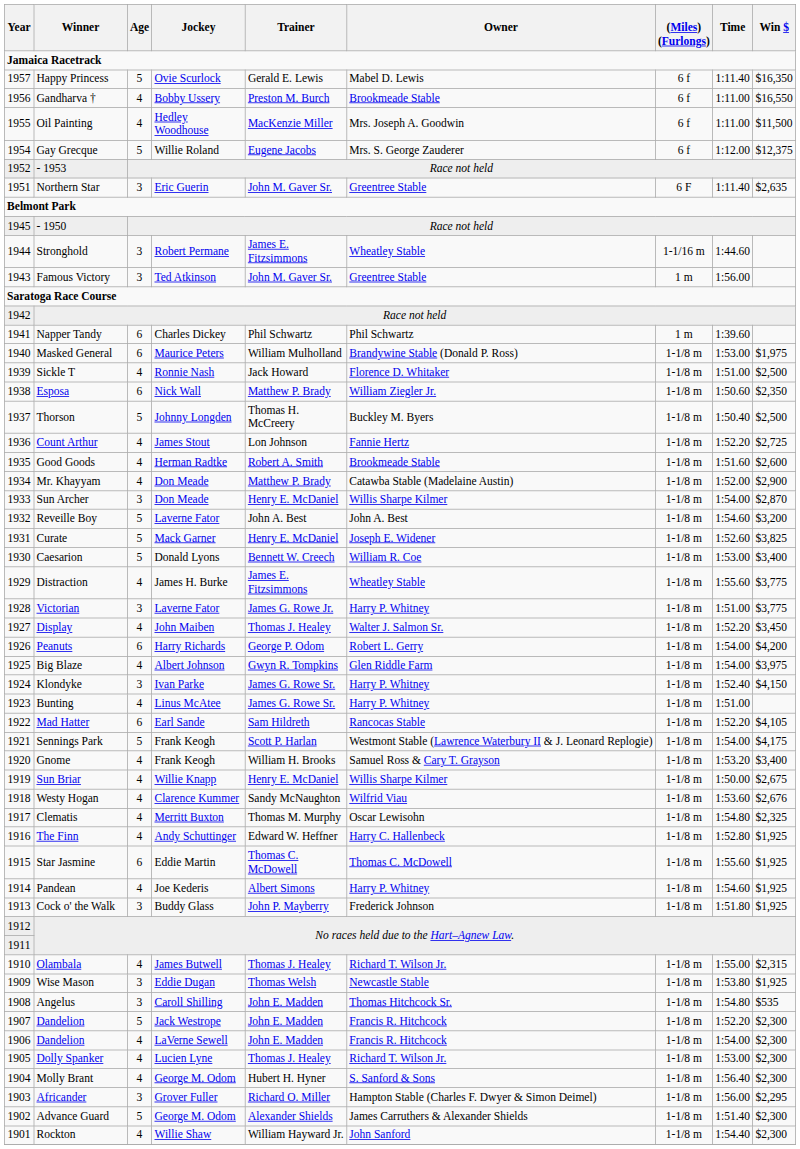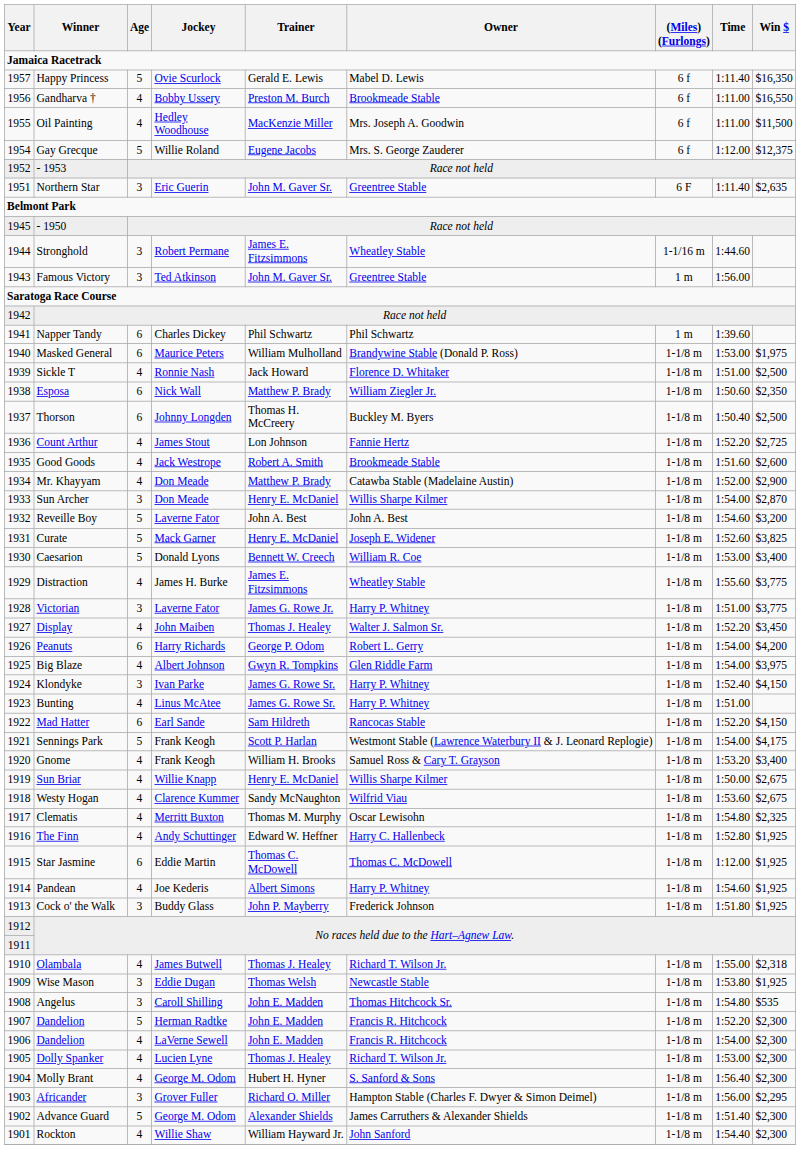 <table class="wikitable sortable" style="font-size:90%">
 <tr>
 <th style="width:30px">Year</th>
 <th style="width:110px">Winner</th>
 <th style="width:20px">Age</th>
 <th style="width:110px">Jockey</th>
 <th style="width:120px">Trainer</th>
 <th>Owner<br></th>
 <th style="width:35px"><br> <span>(<a href='#'>Miles</a>)<br>(<a href='#'>Furlongs</a>)</span></th>
 <th style="width:25px">Time</th>
 <th style="width:25px">Win <a href='#'>$</a></th>
 </tr>
 <tr>
 <td align=left  colspan=9><strong>Jamaica Racetrack</strong></td>
 </tr>
 <tr>
 <td align=center>1957</td>
 <td>Happy Princess</td>
 <td align=center>5</td>
 <td><a href='#'>Ovie Scurlock</a></td>
 <td>Gerald E. Lewis</td>
 <td>Mabel D. Lewis</td>
 <td align=center>6 f</td>
 <td align=center>1:11.40</td>
 <td>$16,350</td>
 </tr>
 <tr>
 <td align=center>1956</td>
 <td>Gandharva †</td>
 <td align=center>4</td>
 <td><a href='#'>Bobby Ussery</a></td>
 <td><a href='#'>Preston M. Burch</a></td>
 <td><a href='#'>Brookmeade Stable</a></td>
 <td align=center>6 f</td>
 <td align=center>1:11.00</td>
 <td>$16,550</td>
 </tr>
 <tr>
 <td align=center>1955</td>
 <td>Oil Painting</td>
 <td align=center>4</td>
 <td><a href='#'>Hedley Woodhouse</a></td>
 <td><a href='#'>MacKenzie Miller</a></td>
 <td>Mrs. Joseph A. Goodwin</td>
 <td align=center>6 f</td>
 <td align=center>1:11.00</td>
 <td>$11,500</td>
 </tr>
 <tr>
 <td align=center>1954</td>
 <td>Gay Grecque</td>
 <td align=center>5</td>
 <td>Willie Roland</td>
 <td><a href='#'>Eugene Jacobs</a></td>
 <td>Mrs. S. George Zauderer</td>
 <td align=center>6 f</td>
 <td align=center>1:12.00</td>
 <td>$12,375</td>
 </tr>
 <tr bgcolor="#eeeeee">
 <td align=center>1952</td>
 <td>- 1953</td>
 <td align=center  colspan=7><em>Race not held</em></td>
 </tr>
 <tr>
 <td align=center>1951</td>
 <td>Northern Star</td>
 <td align=center>3</td>
 <td><a href='#'>Eric Guerin</a></td>
 <td><a href='#'>John M. Gaver Sr.</a></td>
 <td><a href='#'>Greentree Stable</a></td>
 <td align=center>6 F</td>
 <td align=center>1:11.40</td>
 <td>$2,635</td>
 </tr>
 <tr>
 <td align=left  colspan=9><strong>Belmont Park</strong></td>
 </tr>
 <tr bgcolor="#eeeeee">
 <td align=center>1945</td>
 <td>- 1950</td>
 <td align=center  colspan=7><em>Race not held</em></td>
 </tr>
 <tr>
 <td align=center>1944</td>
 <td>Stronghold</td>
 <td align=center>3</td>
 <td><a href='#'>Robert Permane</a></td>
 <td><a href='#'>James E. Fitzsimmons</a></td>
 <td><a href='#'>Wheatley Stable</a></td>
 <td align=center>1-1/16 m</td>
 <td align=center>1:44.60</td>
 <td></td>
 </tr>
 <tr>
 <td align=center>1943</td>
 <td>Famous Victory</td>
 <td align=center>3</td>
 <td><a href='#'>Ted Atkinson</a></td>
 <td><a href='#'>John M. Gaver Sr.</a></td>
 <td><a href='#'>Greentree Stable</a></td>
 <td align=center>1 m</td>
 <td align=center>1:56.00</td>
 </tr>
 <tr>
 <td align=left  colspan=9><strong>Saratoga Race Course</strong></td>
 </tr>
 <tr bgcolor="#eeeeee">
 <td align=center>1942</td>
 <td align=center  colspan=8><em>Race not held</em></td>
 </tr>
 <tr>
 <td align=center>1941</td>
 <td>Napper Tandy</td>
 <td align=center>6</td>
 <td>Charles Dickey</td>
 <td>Phil Schwartz</td>
 <td>Phil Schwartz</td>
 <td align=center>1 m</td>
 <td align=center>1:39.60</td>
 <td></td>
 </tr>
 <tr>
 <td align=center>1940</td>
 <td>Masked General</td>
 <td align=center>6</td>
 <td><a href='#'>Maurice Peters</a></td>
 <td>William Mulholland</td>
 <td><a href='#'>Brandywine Stable</a> (Donald P. Ross)</td>
 <td align=center>1-1/8 m</td>
 <td align=center>1:53.00</td>
 <td>$1,975</td>
 </tr>
 <tr>
 <td align=center>1939</td>
 <td>Sickle T</td>
 <td align=center>4</td>
 <td><a href='#'>Ronnie Nash</a></td>
 <td>Jack Howard</td>
 <td><a href='#'>Florence D. Whitaker</a></td>
 <td align=center>1-1/8 m</td>
 <td align=center>1:51.00</td>
 <td>$2,500</td>
 </tr>
 <tr>
 <td align=center>1938</td>
 <td><a href='#'>Esposa</a></td>
 <td align=center>6</td>
 <td><a href='#'>Nick Wall</a></td>
 <td><a href='#'>Matthew P. Brady</a></td>
 <td><a href='#'>William Ziegler Jr.</a></td>
 <td align=center>1-1/8 m</td>
 <td align=center>1:50.60</td>
 <td>$2,350</td>
 </tr>
 <tr>
 <td align=center>1937</td>
 <td>Thorson</td>
-<td align=center>5</td>
+<td align=center>6</td>
 <td><a href='#'>Johnny Longden</a></td>
 <td>Thomas H. McCreery</td>
 <td>Buckley M. Byers</td>
 <td align=center>1-1/8 m</td>
 <td align=center>1:50.40</td>
 <td>$2,500</td>
 </tr>
 <tr>
 <td align=center>1936</td>
 <td><a href='#'>Count Arthur</a></td>
 <td align=center>4</td>
 <td><a href='#'>James Stout</a></td>
 <td>Lon Johnson</td>
 <td><a href='#'>Fannie Hertz</a></td>
 <td align=center>1-1/8 m</td>
 <td align=center>1:52.20</td>
 <td>$2,725</td>
 </tr>
 <tr>
 <td align=center>1935</td>
 <td>Good Goods</td>
 <td align=center>4</td>
-<td><a href='#'>Herman Radtke</a></td>
+<td><a href='#'>Jack Westrope</a></td>
 <td><a href='#'>Robert A. Smith</a></td>
 <td><a href='#'>Brookmeade Stable</a></td>
 <td align=center>1-1/8 m</td>
 <td align=center>1:51.60</td>
 <td>$2,600</td>
 </tr>
 <tr>
 <td align=center>1934</td>
 <td>Mr. Khayyam</td>
 <td align=center>4</td>
 <td><a href='#'>Don Meade</a></td>
 <td><a href='#'>Matthew P. Brady</a></td>
 <td>Catawba Stable (Madelaine Austin)</td>
 <td align=center>1-1/8 m</td>
 <td align=center>1:52.00</td>
 <td>$2,900</td>
 </tr>
 <tr>
 <td align=center>1933</td>
 <td>Sun Archer</td>
 <td align=center>3</td>
 <td><a href='#'>Don Meade</a></td>
 <td><a href='#'>Henry E. McDaniel</a></td>
 <td><a href='#'>Willis Sharpe Kilmer</a></td>
 <td align=center>1-1/8 m</td>
 <td align=center>1:54.00</td>
 <td>$2,870</td>
 </tr>
 <tr>
 <td align=center>1932</td>
 <td>Reveille Boy</td>
 <td align=center>5</td>
 <td><a href='#'>Laverne Fator</a></td>
 <td>John A. Best</td>
 <td>John A. Best</td>
 <td align=center>1-1/8 m</td>
 <td align=center>1:54.60</td>
 <td>$3,200</td>
 </tr>
 <tr>
 <td align=center>1931</td>
 <td>Curate</td>
 <td align=center>5</td>
 <td><a href='#'>Mack Garner</a></td>
 <td><a href='#'>Henry E. McDaniel</a></td>
 <td><a href='#'>Joseph E. Widener</a></td>
 <td align=center>1-1/8 m</td>
 <td align=center>1:52.60</td>
 <td>$3,825</td>
 </tr>
 <tr>
 <td align=center>1930</td>
 <td>Caesarion</td>
 <td align=center>5</td>
 <td>Donald Lyons</td>
 <td><a href='#'>Bennett W. Creech</a></td>
 <td><a href='#'>William R. Coe</a></td>
 <td align=center>1-1/8 m</td>
 <td align=center>1:53.00</td>
 <td>$3,400</td>
 </tr>
 <tr>
 <td align=center>1929</td>
 <td>Distraction</td>
 <td align=center>4</td>
 <td>James H. Burke</td>
 <td><a href='#'>James E. Fitzsimmons</a></td>
 <td><a href='#'>Wheatley Stable</a></td>
 <td align=center>1-1/8 m</td>
 <td align=center>1:55.60</td>
 <td>$3,775</td>
 </tr>
 <tr>
 <td align=center>1928</td>
 <td><a href='#'>Victorian</a></td>
 <td align=center>3</td>
 <td><a href='#'>Laverne Fator</a></td>
 <td><a href='#'>James G. Rowe Jr.</a></td>
 <td><a href='#'>Harry P. Whitney</a></td>
 <td align=center>1-1/8 m</td>
 <td align=center>1:51.00</td>
 <td>$3,775</td>
 </tr>
 <tr>
 <td align=center>1927</td>
 <td><a href='#'>Display</a></td>
 <td align=center>4</td>
 <td><a href='#'>John Maiben</a></td>
 <td><a href='#'>Thomas J. Healey</a></td>
 <td><a href='#'>Walter J. Salmon Sr.</a></td>
 <td align=center>1-1/8 m</td>
 <td align=center>1:52.20</td>
 <td>$3,450</td>
 </tr>
 <tr>
 <td align=center>1926</td>
 <td><a href='#'>Peanuts</a></td>
 <td align=center>6</td>
 <td><a href='#'>Harry Richards</a></td>
 <td><a href='#'>George P. Odom</a></td>
 <td><a href='#'>Robert L. Gerry</a></td>
 <td align=center>1-1/8 m</td>
 <td align=center>1:54.00</td>
 <td>$4,200</td>
 </tr>
 <tr>
 <td align=center>1925</td>
 <td>Big Blaze</td>
 <td align=center>4</td>
 <td><a href='#'>Albert Johnson</a></td>
 <td><a href='#'>Gwyn R. Tompkins</a></td>
 <td><a href='#'>Glen Riddle Farm</a></td>
 <td align=center>1-1/8 m</td>
 <td align=center>1:54.00</td>
 <td>$3,975</td>
 </tr>
 <tr>
 <td align=center>1924</td>
 <td>Klondyke</td>
 <td align=center>3</td>
 <td><a href='#'>Ivan Parke</a></td>
 <td><a href='#'>James G. Rowe Sr.</a></td>
 <td><a href='#'>Harry P. Whitney</a></td>
 <td align=center>1-1/8 m</td>
 <td align=center>1:52.40</td>
 <td>$4,150</td>
 </tr>
 <tr>
 <td align=center>1923</td>
 <td>Bunting</td>
 <td align=center>4</td>
 <td><a href='#'>Linus McAtee</a></td>
 <td><a href='#'>James G. Rowe Sr.</a></td>
 <td><a href='#'>Harry P. Whitney</a></td>
 <td align=center>1-1/8 m</td>
 <td align=center>1:51.00</td>
 <td></td>
 </tr>
 <tr>
 <td align=center>1922</td>
 <td><a href='#'>Mad Hatter</a></td>
 <td align=center>6</td>
 <td><a href='#'>Earl Sande</a></td>
 <td><a href='#'>Sam Hildreth</a></td>
 <td><a href='#'>Rancocas Stable</a></td>
 <td align=center>1-1/8 m</td>
 <td align=center>1:52.20</td>
-<td>$4,105</td>
+<td>$4,150</td>
 </tr>
 <tr>
 <td align=center>1921</td>
 <td>Sennings Park</td>
 <td align=center>5</td>
 <td>Frank Keogh</td>
 <td><a href='#'>Scott P. Harlan</a></td>
 <td>Westmont Stable (<a href='#'>Lawrence Waterbury II</a> & J. Leonard Replogie)</td>
 <td align=center>1-1/8 m</td>
 <td align=center>1:54.00</td>
 <td>$4,175</td>
 </tr>
 <tr>
 <td align=center>1920</td>
 <td>Gnome</td>
 <td align=center>4</td>
 <td>Frank Keogh</td>
 <td>William H. Brooks</td>
 <td>Samuel Ross & <a href='#'>Cary T. Grayson</a></td>
 <td align=center>1-1/8 m</td>
 <td align=center>1:53.20</td>
 <td>$3,400</td>
 </tr>
 <tr>
 <td align=center>1919</td>
 <td><a href='#'>Sun Briar</a></td>
 <td align=center>4</td>
 <td><a href='#'>Willie Knapp</a></td>
 <td><a href='#'>Henry E. McDaniel</a></td>
 <td><a href='#'>Willis Sharpe Kilmer</a></td>
 <td align=center>1-1/8 m</td>
 <td align=center>1:50.00</td>
 <td>$2,675</td>
 </tr>
 <tr>
 <td align=center>1918</td>
 <td>Westy Hogan</td>
 <td align=center>4</td>
 <td><a href='#'>Clarence Kummer</a></td>
 <td>Sandy McNaughton</td>
 <td><a href='#'>Wilfrid Viau</a></td>
 <td align=center>1-1/8 m</td>
 <td align=center>1:53.60</td>
-<td>$2,676</td>
+<td>$2,675</td>
 </tr>
 <tr>
 <td align=center>1917</td>
 <td>Clematis</td>
 <td align=center>4</td>
 <td><a href='#'>Merritt Buxton</a></td>
 <td>Thomas M. Murphy</td>
 <td>Oscar Lewisohn</td>
 <td align=center>1-1/8 m</td>
 <td align=center>1:54.80</td>
 <td>$2,325</td>
 </tr>
 <tr>
 <td align=center>1916</td>
 <td><a href='#'>The Finn</a></td>
 <td align=center>4</td>
 <td><a href='#'>Andy Schuttinger</a></td>
 <td>Edward W. Heffner</td>
 <td><a href='#'>Harry C. Hallenbeck</a></td>
 <td align=center>1-1/8 m</td>
 <td align=center>1:52.80</td>
 <td>$1,925</td>
 </tr>
 <tr>
 <td align=center>1915</td>
 <td>Star Jasmine</td>
 <td align=center>6</td>
 <td>Eddie Martin</td>
 <td><a href='#'>Thomas C. McDowell</a></td>
 <td><a href='#'>Thomas C. McDowell</a></td>
 <td align=center>1-1/8 m</td>
-<td align=center>1:55.60</td>
+<td align=center>1:12.00</td>
 <td>$1,925</td>
 </tr>
 <tr>
 <td align=center>1914</td>
 <td>Pandean</td>
 <td align=center>4</td>
 <td>Joe Kederis</td>
 <td><a href='#'>Albert Simons</a></td>
 <td><a href='#'>Harry P. Whitney</a></td>
 <td align=center>1-1/8 m</td>
 <td align=center>1:54.60</td>
 <td>$1,925</td>
 </tr>
 <tr>
 <td align=center>1913</td>
 <td>Cock o' the Walk</td>
 <td align=center>3</td>
 <td>Buddy Glass</td>
 <td><a href='#'>John P. Mayberry</a></td>
 <td>Frederick Johnson</td>
 <td align=center>1-1/8 m</td>
 <td align=center>1:51.80</td>
 <td>$1,925</td>
 </tr>
 <tr style="background:#eee;">
 <td align=center>1912</td>
 <td rowspan="2" colspan="8" style="text-align:center;"><em>No races held due to the <a href='#'>Hart–Agnew Law</a>.</em></td>
 </tr>
 <tr style="background:#eee;">
 <td align=center>1911</td>
 </tr>
 <tr>
 <td align=center>1910</td>
 <td><a href='#'>Olambala</a></td>
 <td align=center>4</td>
 <td><a href='#'>James Butwell</a></td>
 <td><a href='#'>Thomas J. Healey</a></td>
 <td><a href='#'>Richard T. Wilson Jr.</a></td>
 <td align=center>1-1/8 m</td>
 <td align=center>1:55.00</td>
-<td>$2,315</td>
+<td>$2,318</td>
 </tr>
 <tr>
 <td align=center>1909</td>
 <td>Wise Mason</td>
 <td align=center>3</td>
 <td><a href='#'>Eddie Dugan</a></td>
 <td><a href='#'>Thomas Welsh</a></td>
 <td><a href='#'>Newcastle Stable</a></td>
 <td align=center>1-1/8 m</td>
 <td align=center>1:53.80</td>
 <td>$1,925</td>
 </tr>
 <tr>
 <td align=center>1908</td>
 <td>Angelus</td>
 <td align=center>3</td>
 <td><a href='#'>Caroll Shilling</a></td>
 <td><a href='#'>John E. Madden</a></td>
 <td><a href='#'>Thomas Hitchcock Sr.</a></td>
 <td align=center>1-1/8 m</td>
 <td align=center>1:54.80</td>
 <td>$535</td>
 </tr>
 <tr>
 <td align=center>1907</td>
 <td><a href='#'>Dandelion</a></td>
 <td align=center>5</td>
-<td><a href='#'>Jack Westrope</a></td>
+<td><a href='#'>Herman Radtke</a></td>
 <td><a href='#'>John E. Madden</a></td>
 <td><a href='#'>Francis R. Hitchcock</a></td>
 <td align=center>1-1/8 m</td>
 <td align=center>1:52.20</td>
 <td>$2,300</td>
 </tr>
 <tr>
 <td align=center>1906</td>
 <td><a href='#'>Dandelion</a></td>
 <td align=center>4</td>
 <td><a href='#'>LaVerne Sewell</a></td>
 <td><a href='#'>John E. Madden</a></td>
 <td><a href='#'>Francis R. Hitchcock</a></td>
 <td align=center>1-1/8 m</td>
 <td align=center>1:54.00</td>
 <td>$2,300</td>
 </tr>
 <tr>
 <td align=center>1905</td>
 <td><a href='#'>Dolly Spanker</a></td>
 <td align=center>4</td>
 <td><a href='#'>Lucien Lyne</a></td>
 <td><a href='#'>Thomas J. Healey</a></td>
 <td><a href='#'>Richard T. Wilson Jr.</a></td>
 <td align=center>1-1/8 m</td>
 <td align=center>1:53.00</td>
 <td>$2,300</td>
 </tr>
 <tr>
 <td align=center>1904</td>
 <td>Molly Brant</td>
 <td align=center>4</td>
 <td><a href='#'>George M. Odom</a></td>
 <td>Hubert H. Hyner</td>
 <td><a href='#'>S. Sanford & Sons</a></td>
 <td align=center>1-1/8 m</td>
 <td align=center>1:56.40</td>
 <td>$2,300</td>
 </tr>
 <tr>
 <td align=center>1903</td>
 <td><a href='#'>Africander</a></td>
 <td align=center>3</td>
 <td><a href='#'>Grover Fuller</a></td>
 <td><a href='#'>Richard O. Miller</a></td>
 <td>Hampton Stable (Charles F. Dwyer & Simon Deimel)</td>
 <td align=center>1-1/8 m</td>
 <td align=center>1:56.00</td>
 <td>$2,295</td>
 </tr>
 <tr>
 <td align=center>1902</td>
 <td>Advance Guard</td>
 <td align=center>5</td>
 <td><a href='#'>George M. Odom</a></td>
 <td><a href='#'>Alexander Shields</a></td>
 <td>James Carruthers & Alexander Shields</td>
 <td align=center>1-1/8 m</td>
 <td align=center>1:51.40</td>
 <td>$2,300</td>
 </tr>
 <tr>
 <td align=center>1901</td>
 <td>Rockton</td>
 <td align=center>4</td>
 <td><a href='#'>Willie Shaw</a></td>
 <td>William Hayward Jr.</td>
 <td><a href='#'>John Sanford</a></td>
 <td align=center>1-1/8 m</td>
 <td align=center>1:54.40</td>
 <td>$2,300</td>
 </tr>
 <tr>
 </tr>
 </table>
